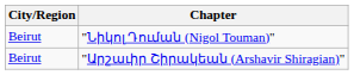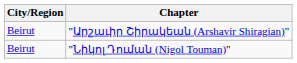 <table class="wikitable">
 <tr>
 <th>City/Region</th>
 <th>Chapter</th>
 </tr>
 <tr>
 <td><a href='#'>Beirut</a></td>
-<td>"<a href='#'>Նիկոլ Դուման (Nigol Touman)</a>"</td>
+<td>"<a href='#'>Արշաւիր Շիրակեան (Arshavir Shiragian)</a>"</td>
 </tr>
 <tr>
 <td><a href='#'>Beirut</a></td>
-<td>"<a href='#'>Արշաւիր Շիրակեան (Arshavir Shiragian)</a>"</td>
+<td>"<a href='#'>Նիկոլ Դուման (Nigol Touman)</a>"</td>
 </tr>
 </table>
